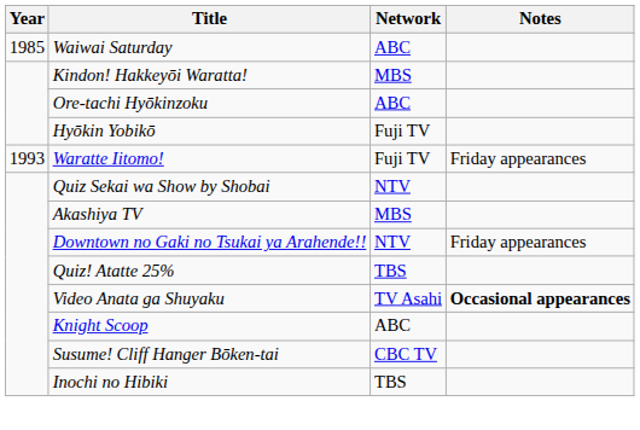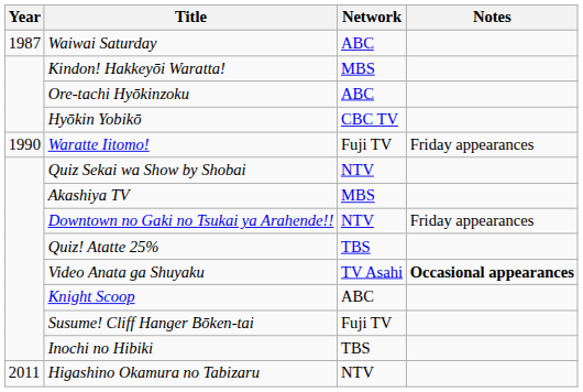 <table class="wikitable">
 <tr>
 <th>Year</th>
 <th>Title</th>
 <th>Network</th>
 <th>Notes</th>
 </tr>
 <tr>
-<td>1985</td>
+<td>1987</td>
 <td><em>Waiwai Saturday</em></td>
 <td><a href='#'>ABC</a></td>
 <td></td>
 </tr>
 <tr>
 <td rowspan="3"></td>
 <td><em>Kindon! Hakkeyōi Waratta!</em></td>
 <td><a href='#'>MBS</a></td>
 <td></td>
 </tr>
 <tr>
 <td><em>Ore-tachi Hyōkinzoku</em></td>
 <td><a href='#'>ABC</a></td>
 <td></td>
 </tr>
 <tr>
 <td><em>Hyōkin Yobikō</em></td>
-<td>Fuji TV</td>
+<td><a href='#'>CBC TV</a></td>
 <td></td>
 </tr>
 <tr>
-<td>1993</td>
+<td>1990</td>
 <td><em><a href='#'>Waratte Iitomo!</a></em></td>
 <td>Fuji TV</td>
 <td>Friday appearances</td>
 </tr>
 <tr>
 <td rowspan="8"></td>
 <td><em>Quiz Sekai wa Show by Shobai</em></td>
 <td><a href='#'>NTV</a></td>
 <td></td>
 </tr>
 <tr>
 <td><em>Akashiya TV</em></td>
 <td><a href='#'>MBS</a></td>
 <td></td>
 </tr>
 <tr>
 <td><em><a href='#'>Downtown no Gaki no Tsukai ya Arahende!!</a></em></td>
 <td><a href='#'>NTV</a></td>
 <td>Friday appearances</td>
 </tr>
 <tr>
 <td><em>Quiz! Atatte 25%</em></td>
 <td><a href='#'>TBS</a></td>
 <td></td>
 </tr>
 <tr>
 <td><em>Video Anata ga Shuyaku</em></td>
 <td><a href='#'>TV Asahi</a></td>
 <td><strong>Occasional appearances</strong></td>
 </tr>
 <tr>
 <td><em><a href='#'>Knight Scoop</a></em></td>
 <td>ABC</td>
 <td></td>
 </tr>
 <tr>
 <td><em>Susume! Cliff Hanger Bōken-tai</em></td>
-<td><a href='#'>CBC TV</a></td>
+<td>Fuji TV</td>
 <td></td>
 </tr>
 <tr>
 <td><em>Inochi no Hibiki</em></td>
 <td>TBS</td>
 <td></td>
 </tr>
+<tr>
+<td>2011</td>
+<td><em>Higashino Okamura no Tabizaru</em></td>
+<td>NTV</td>
+<td></td>
+</tr>
 </table>
